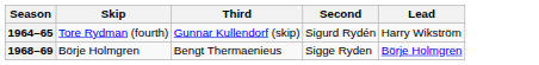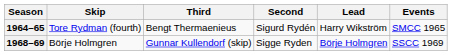 <table class="wikitable">
 <tr>
 <th scope="col">Season</th>
 <th scope="col">Skip</th>
 <th scope="col">Third</th>
 <th scope="col">Second</th>
 <th scope="col">Lead</th>
+<th scope="col">Events</th>
 </tr>
 <tr>
 <th scope="row">1964–65</th>
 <td><a href='#'>Tore Rydman</a> (fourth)</td>
-<td><a href='#'>Gunnar Kullendorf</a> (skip)</td>
+<td>Bengt Thermaenieus</td>
 <td>Sigurd Rydén</td>
 <td>Harry Wikström</td>
+<td><a href='#'>SMCC</a> 1965 <br> </td>
 </tr>
 <tr>
 <th scope="row">1968–69</th>
 <td>Börje Holmgren</td>
-<td>Bengt Thermaenieus</td>
+<td><a href='#'>Gunnar Kullendorf</a> (skip)</td>
 <td>Sigge Ryden</td>
 <td><a href='#'>Börje Holmgren</a></td>
+<td><a href='#'>SSCC</a> 1969 </td>
 </tr>
 </table>
